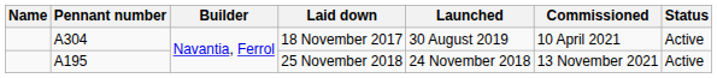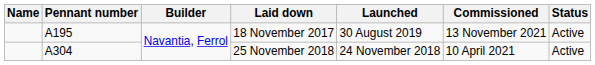 <table class="wikitable">
 <tr style="background:#efefef;">
 <th>Name</th>
 <th>Pennant number</th>
 <th>Builder</th>
 <th>Laid down</th>
 <th>Launched</th>
 <th>Commissioned</th>
 <th>Status</th>
 </tr>
 <tr>
 <td></td>
-<td>A304</td>
+<td>A195</td>
 <td rowspan=2><a href='#'>Navantia</a>, <a href='#'>Ferrol</a></td>
 <td>18 November 2017</td>
 <td>30 August 2019</td>
-<td>10 April 2021</td>
+<td>13 November 2021</td>
 <td>Active</td>
 </tr>
 <tr>
 <td></td>
-<td>A195</td>
+<td>A304</td>
 <td>25 November 2018</td>
 <td>24 November 2018</td>
-<td>13 November 2021</td>
+<td>10 April 2021</td>
 <td>Active</td>
 </tr>
 </table>
